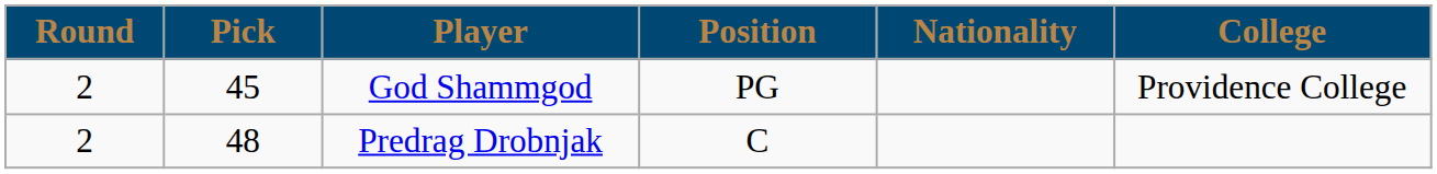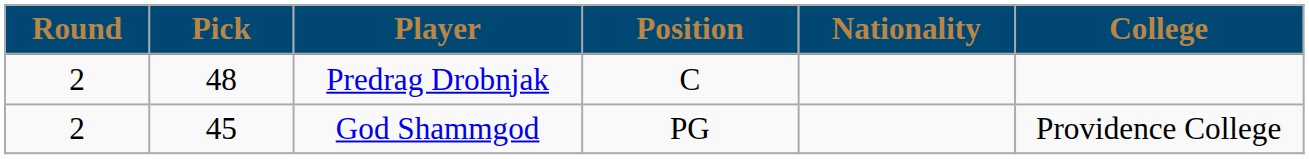 <table class="wikitable sortable sortable">
 <tr>
 <th style="background:#004874; color:#BA8545" width="10%">Round</th>
 <th style="background:#004874; color:#BA8545" width="10%">Pick</th>
 <th style="background:#004874; color:#BA8545" width="20%">Player</th>
 <th style="background:#004874; color:#BA8545" width="15%">Position</th>
 <th style="background:#004874; color:#BA8545" width="15%">Nationality</th>
 <th style="background:#004874; color:#BA8545" width="20%">College</th>
 </tr>
 <tr style="text-align: center">
 <td>2</td>
+<td>48</td>
+<td><a href='#'>Predrag Drobnjak</a></td>
+<td>C</td>
+<td></td>
+<td></td>
+</tr>
+<tr style="text-align: center">
+<td>2</td>
 <td>45</td>
 <td><a href='#'>God Shammgod</a></td>
 <td>PG</td>
 <td></td>
 <td>Providence College</td>
 </tr>
-<tr style="text-align: center">
-<td>2</td>
-<td>48</td>
-<td><a href='#'>Predrag Drobnjak</a></td>
-<td>C</td>
-<td></td>
-<td></td>
-</tr>
 </table>
